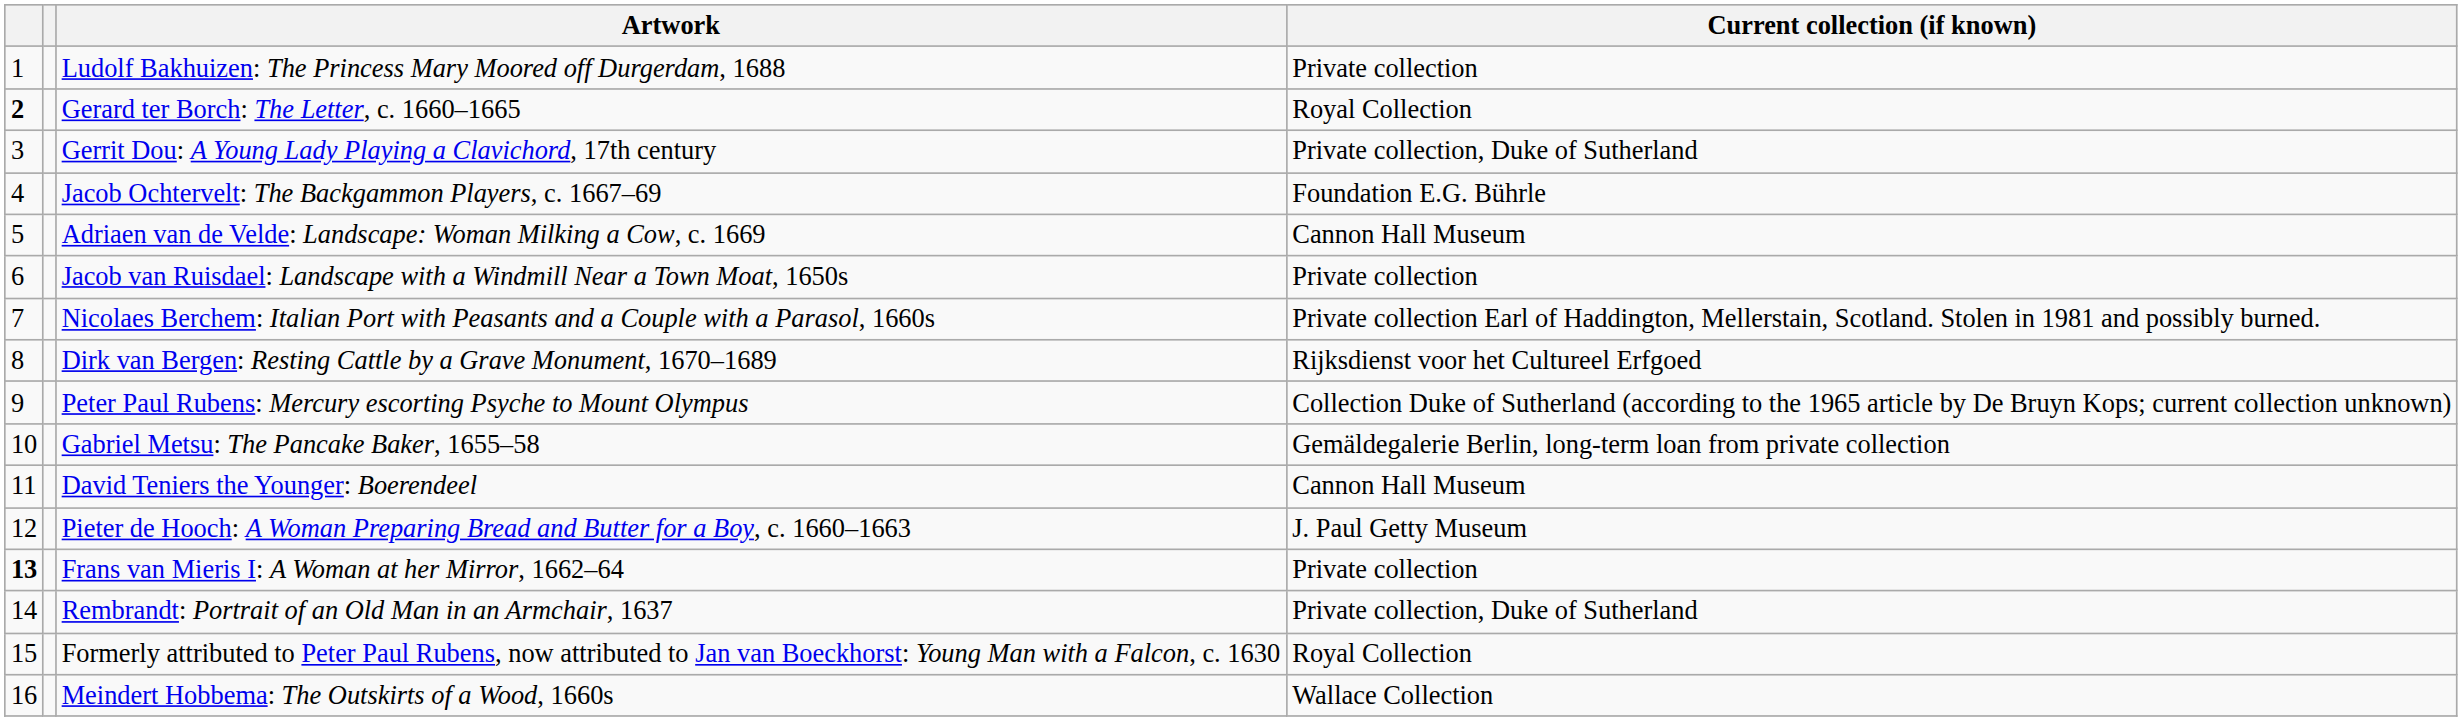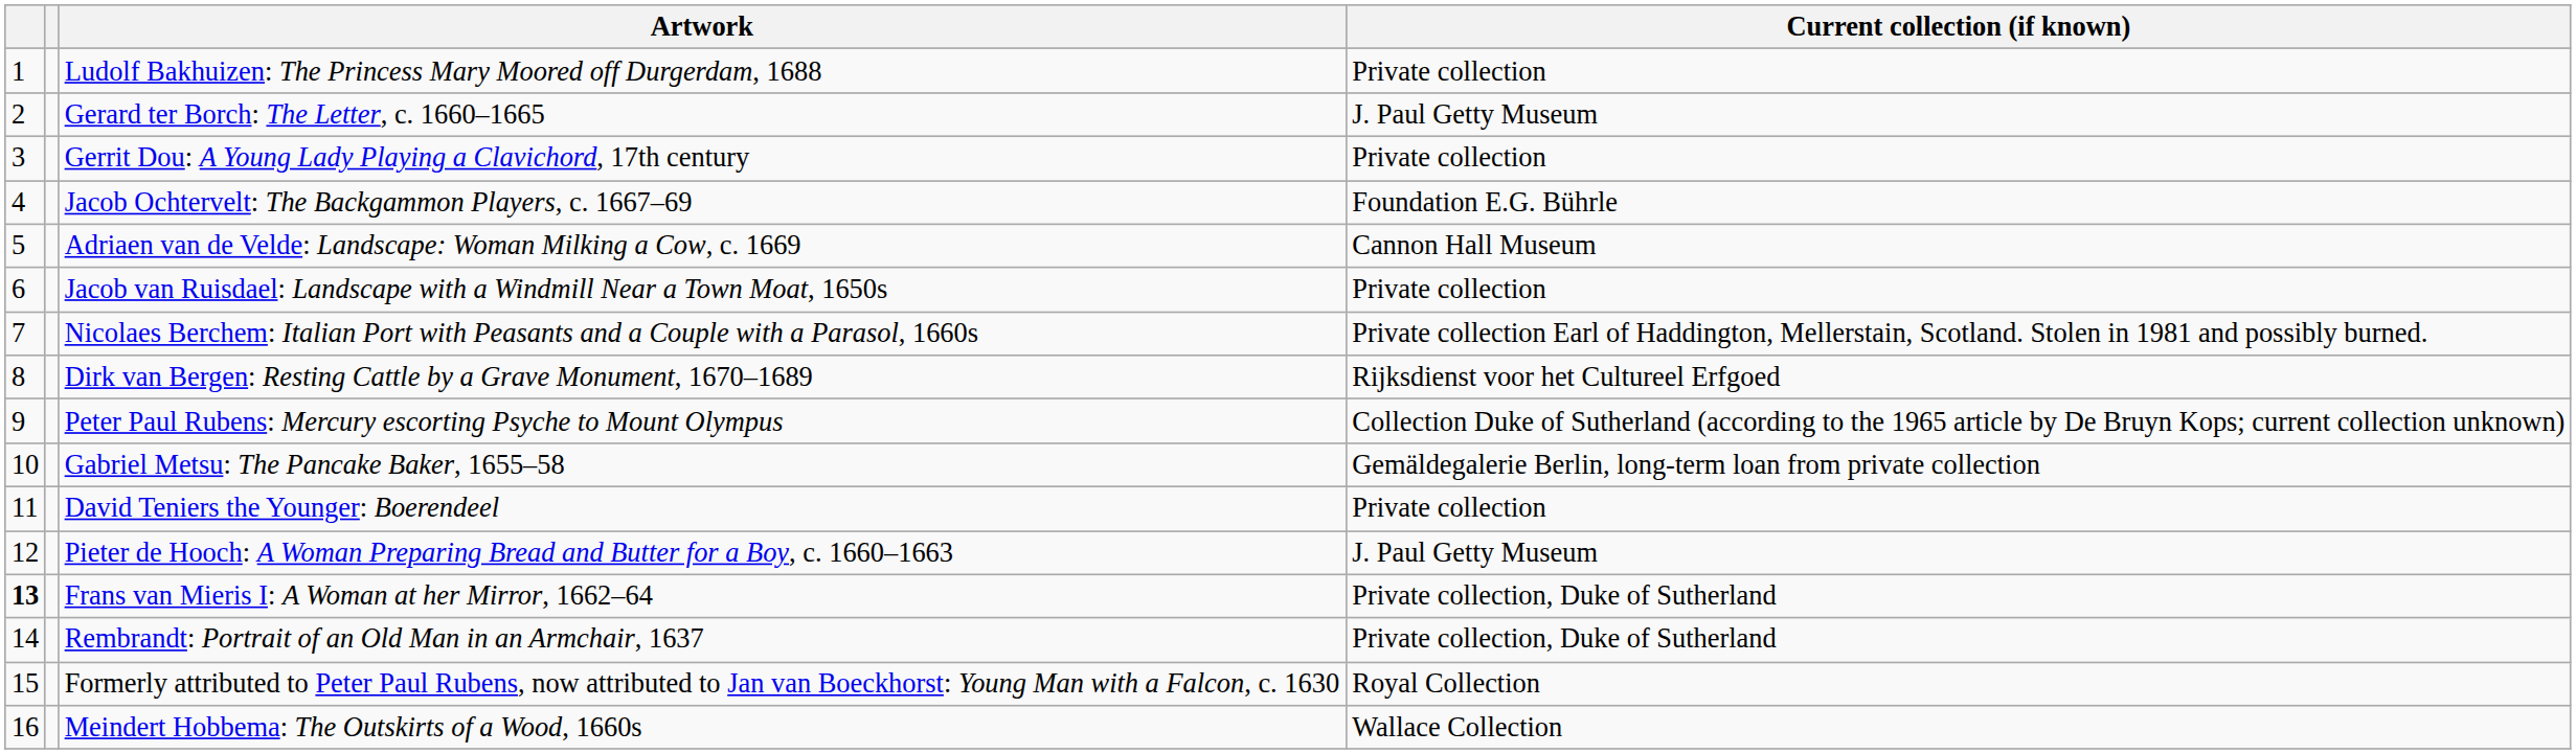 <table class="wikitable">
 <tr>
 <th></th>
 <th></th>
 <th>Artwork</th>
 <th>Current collection (if known)</th>
 </tr>
 <tr>
 <td>1</td>
 <td></td>
 <td><a href='#'>Ludolf Bakhuizen</a>: <em>The Princess Mary Moored off Durgerdam</em>, 1688</td>
 <td>Private collection</td>
 </tr>
 <tr>
-<td><strong>2</strong></td>
+<td>2</td>
 <td></td>
 <td><a href='#'>Gerard ter Borch</a>: <em><a href='#'>The Letter</a></em>, c. 1660–1665</td>
-<td>Royal Collection</td>
+<td>J. Paul Getty Museum</td>
 </tr>
 <tr>
 <td>3</td>
 <td></td>
 <td><a href='#'>Gerrit Dou</a>: <em><a href='#'>A Young Lady Playing a Clavichord</a></em>, 17th century</td>
-<td>Private collection, Duke of Sutherland</td>
+<td>Private collection</td>
 </tr>
 <tr>
 <td>4</td>
 <td></td>
 <td><a href='#'>Jacob Ochtervelt</a>: <em>The Backgammon Players</em>, c. 1667–69</td>
 <td>Foundation E.G. Bührle</td>
 </tr>
 <tr>
 <td>5</td>
 <td></td>
 <td><a href='#'>Adriaen van de Velde</a>: <em>Landscape: Woman Milking a Cow</em>, c. 1669</td>
 <td>Cannon Hall Museum</td>
 </tr>
 <tr>
 <td>6</td>
 <td></td>
 <td><a href='#'>Jacob van Ruisdael</a>: <em>Landscape with a Windmill Near a Town Moat</em>, 1650s</td>
 <td>Private collection</td>
 </tr>
 <tr>
 <td>7</td>
 <td></td>
 <td><a href='#'>Nicolaes Berchem</a>: <em>Italian Port with Peasants and a Couple with a Parasol</em>, 1660s</td>
 <td>Private collection Earl of Haddington, Mellerstain, Scotland. Stolen in 1981 and possibly burned.</td>
 </tr>
 <tr>
 <td>8</td>
 <td></td>
 <td><a href='#'>Dirk van Bergen</a>: <em>Resting Cattle by a Grave Monument</em>, 1670–1689</td>
 <td>Rijksdienst voor het Cultureel Erfgoed</td>
 </tr>
 <tr>
 <td>9</td>
 <td></td>
 <td><a href='#'>Peter Paul Rubens</a>: <em>Mercury escorting Psyche to Mount Olympus</em></td>
 <td>Collection Duke of Sutherland (according to the 1965 article by De Bruyn Kops; current collection unknown)</td>
 </tr>
 <tr>
 <td>10</td>
 <td></td>
 <td><a href='#'>Gabriel Metsu</a>: <em>The Pancake Baker</em>, 1655–58</td>
 <td>Gemäldegalerie Berlin, long-term loan from private collection</td>
 </tr>
 <tr>
 <td>11</td>
 <td></td>
 <td><a href='#'>David Teniers the Younger</a>: <em>Boerendeel</em></td>
-<td>Cannon Hall Museum</td>
+<td>Private collection</td>
 </tr>
 <tr>
 <td>12</td>
 <td></td>
 <td><a href='#'>Pieter de Hooch</a>: <em><a href='#'>A Woman Preparing Bread and Butter for a Boy</a></em>, c. 1660–1663</td>
 <td>J. Paul Getty Museum</td>
 </tr>
 <tr>
 <td><strong>13</strong></td>
 <td></td>
 <td><a href='#'>Frans van Mieris I</a>: <em>A Woman at her Mirror</em>, 1662–64</td>
-<td>Private collection</td>
+<td>Private collection, Duke of Sutherland</td>
 </tr>
 <tr>
 <td>14</td>
 <td></td>
 <td><a href='#'>Rembrandt</a>: <em>Portrait of an Old Man in an Armchair</em>, 1637</td>
 <td>Private collection, Duke of Sutherland</td>
 </tr>
 <tr>
 <td>15</td>
 <td></td>
 <td>Formerly attributed to <a href='#'>Peter Paul Rubens</a>, now attributed to <a href='#'>Jan van Boeckhorst</a>: <em>Young Man with a Falcon</em>, c. 1630</td>
 <td>Royal Collection</td>
 </tr>
 <tr>
 <td>16</td>
 <td></td>
 <td><a href='#'>Meindert Hobbema</a>: <em>The Outskirts of a Wood</em>, 1660s</td>
 <td>Wallace Collection</td>
 </tr>
 </table>
